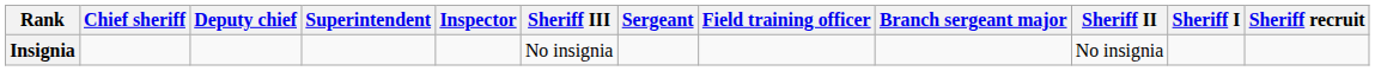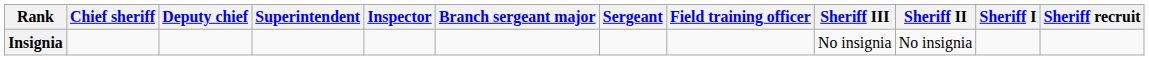 <table class="wikitable">
 <tr>
 <th>Rank</th>
 <th><a href='#'>Chief sheriff</a></th>
 <th><a href='#'>Deputy chief</a></th>
 <th><a href='#'>Superintendent</a></th>
 <th><a href='#'>Inspector</a></th>
-<th><a href='#'>Sheriff</a> III</th>
+<th><a href='#'>Branch sergeant major</a></th>
 <th><a href='#'>Sergeant</a></th>
 <th><a href='#'>Field training officer</a></th>
-<th><a href='#'>Branch sergeant major</a></th>
+<th><a href='#'>Sheriff</a> III</th>
 <th><a href='#'>Sheriff</a> II</th>
 <th><a href='#'>Sheriff</a> I</th>
 <th><a href='#'>Sheriff</a> recruit</th>
 </tr>
 <tr>
 <th>Insignia</th>
 <td></td>
 <td></td>
 <td></td>
 <td></td>
-<td>No insignia</td>
 <td></td>
 <td></td>
 <td></td>
+<td>No insignia</td>
 <td>No insignia</td>
 <td></td>
 <td></td>
 </tr>
 </table>
